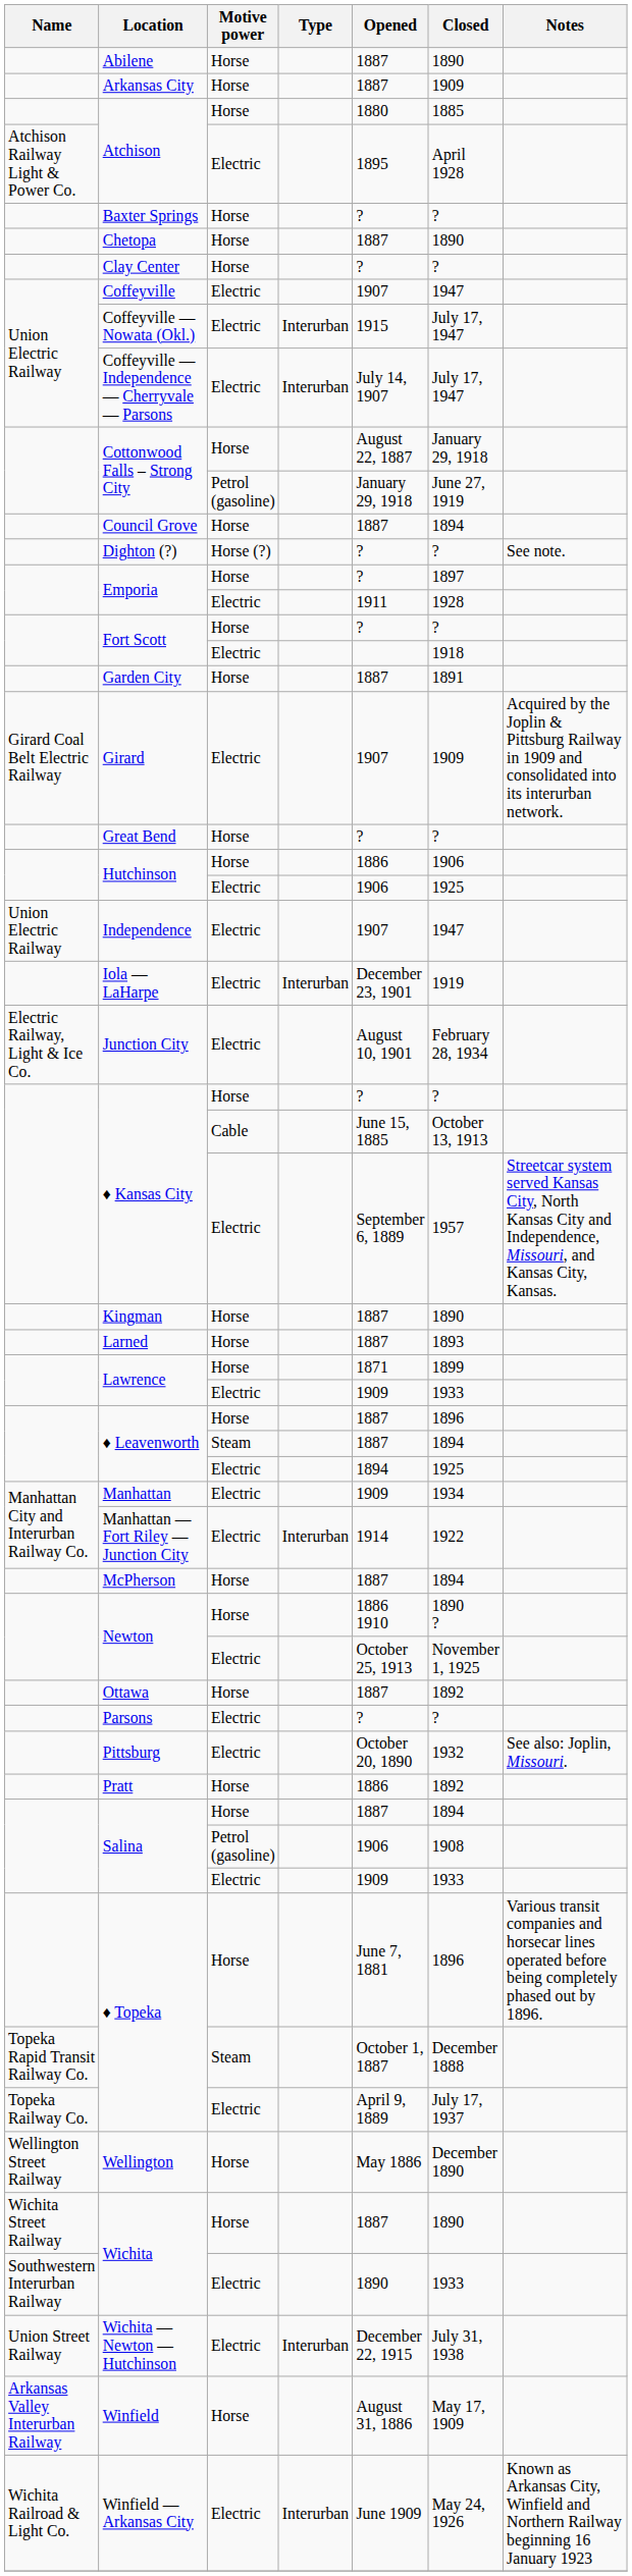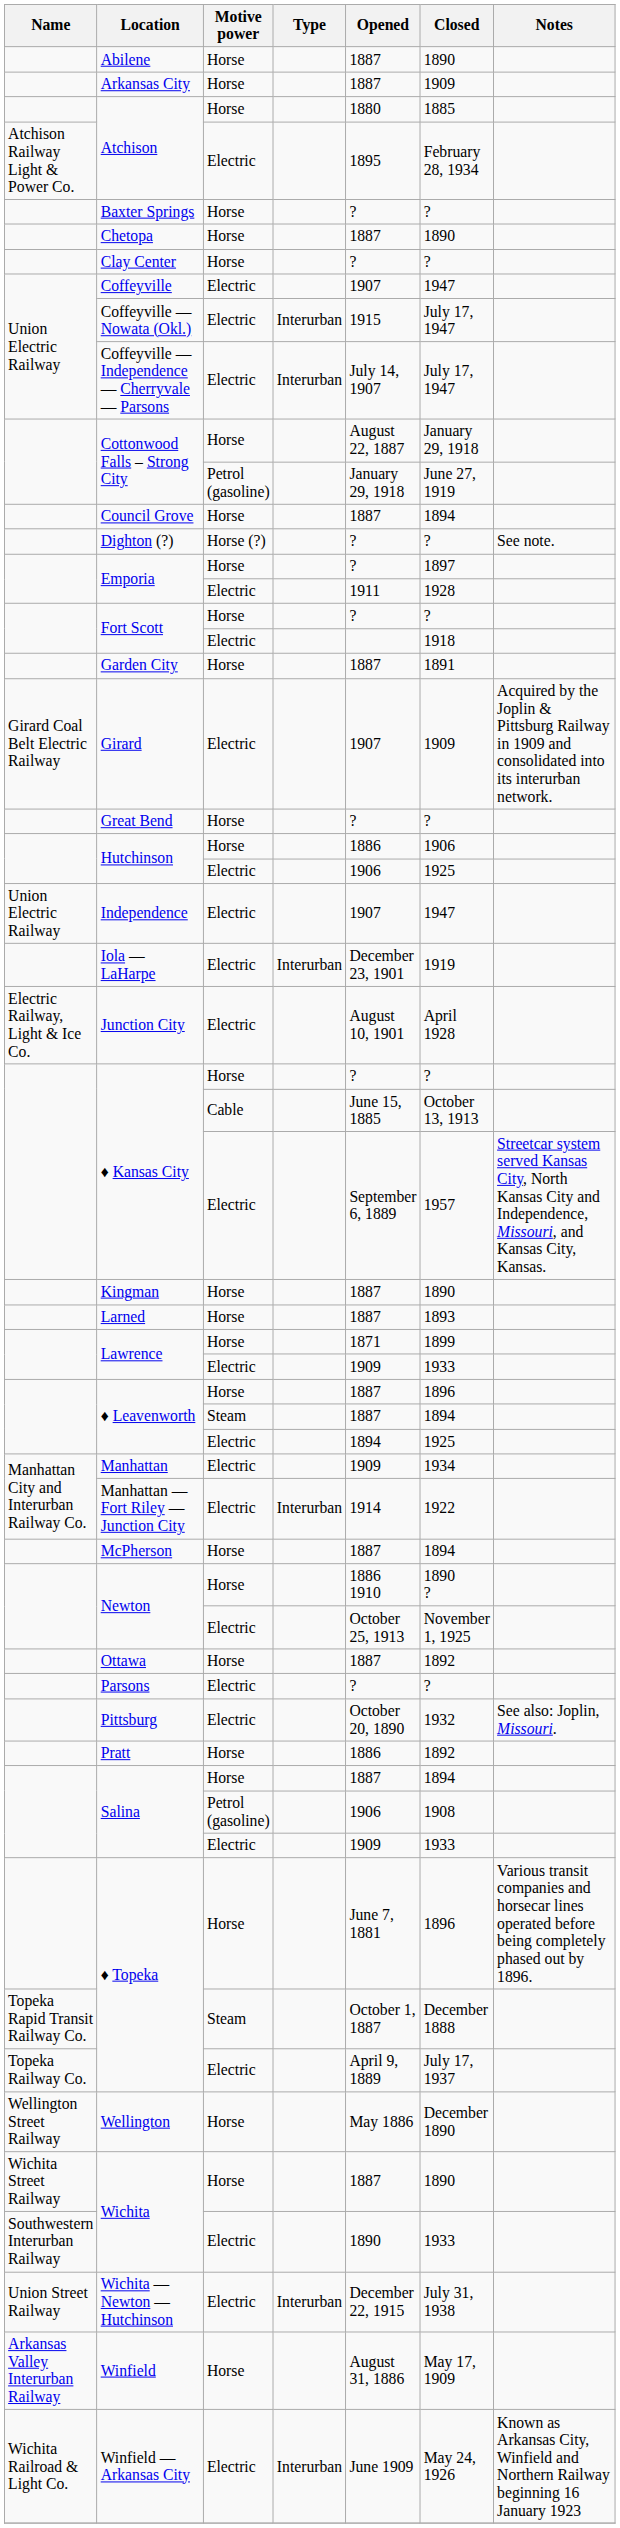 <table class="wikitable sortable" width=100%>
 <tr>
 <th width=15%>Name</th>
 <th width=20%>Location</th>
 <th width=10%>Motive power</th>
 <th width=10%>Type</th>
 <th width=10%>Opened</th>
 <th width=10%>Closed</th>
 <th class="unsortable" width=25%>Notes</th>
 </tr>
 <tr>
 <td> </td>
 <td><a href='#'>Abilene</a></td>
 <td>Horse</td>
 <td> </td>
 <td>1887</td>
 <td>1890</td>
 <td> </td>
 </tr>
 <tr>
 <td> </td>
 <td><a href='#'>Arkansas City</a></td>
 <td>Horse</td>
 <td> </td>
 <td>1887</td>
 <td>1909</td>
 <td> </td>
 </tr>
 <tr>
 <td> </td>
 <td rowspan="2"><a href='#'>Atchison</a></td>
 <td>Horse</td>
 <td> </td>
 <td>1880</td>
 <td>1885</td>
 <td> </td>
 </tr>
 <tr>
 <td>Atchison Railway Light & Power Co.</td>
 <td>Electric</td>
 <td> </td>
 <td>1895</td>
-<td>April 1928</td>
+<td>February 28, 1934</td>
 <td> </td>
 </tr>
 <tr>
 <td> </td>
 <td><a href='#'>Baxter Springs</a></td>
 <td>Horse</td>
 <td> </td>
 <td>?</td>
 <td>?</td>
 <td> </td>
 </tr>
 <tr>
 <td> </td>
 <td><a href='#'>Chetopa</a></td>
 <td>Horse</td>
 <td> </td>
 <td>1887</td>
 <td>1890</td>
 <td> </td>
 </tr>
 <tr>
 <td> </td>
 <td><a href='#'>Clay Center</a></td>
 <td>Horse</td>
 <td> </td>
 <td>?</td>
 <td>?</td>
 <td> </td>
 </tr>
 <tr>
 <td rowspan="3">Union Electric Railway</td>
 <td><a href='#'>Coffeyville</a></td>
 <td>Electric</td>
 <td> </td>
 <td>1907</td>
 <td>1947</td>
 <td> </td>
 </tr>
 <tr>
 <td>Coffeyville ― <a href='#'>Nowata (Okl.)</a></td>
 <td>Electric</td>
 <td>Interurban</td>
 <td>1915</td>
 <td>July 17, 1947</td>
 <td> </td>
 </tr>
 <tr>
 <td>Coffeyville ― <a href='#'>Independence</a> ― <a href='#'>Cherryvale</a> ― <a href='#'>Parsons</a></td>
 <td>Electric</td>
 <td>Interurban</td>
 <td>July 14, 1907</td>
 <td>July 17, 1947</td>
 <td> </td>
 </tr>
 <tr>
 <td rowspan="2"> </td>
 <td rowspan="2"><a href='#'>Cottonwood Falls</a> – <a href='#'>Strong City</a></td>
 <td>Horse</td>
 <td> </td>
 <td>August 22, 1887</td>
 <td>January 29, 1918</td>
 <td> </td>
 </tr>
 <tr>
 <td>Petrol (gasoline)</td>
 <td> </td>
 <td>January 29, 1918</td>
 <td>June 27, 1919</td>
 <td> </td>
 </tr>
 <tr>
 <td> </td>
 <td><a href='#'>Council Grove</a></td>
 <td>Horse</td>
 <td> </td>
 <td>1887</td>
 <td>1894</td>
 <td> </td>
 </tr>
 <tr>
 <td> </td>
 <td><a href='#'>Dighton</a> (?)</td>
 <td>Horse (?)</td>
 <td> </td>
 <td>?</td>
 <td>?</td>
 <td>See note.</td>
 </tr>
 <tr>
 <td rowspan="2"> </td>
 <td rowspan="2"><a href='#'>Emporia</a></td>
 <td>Horse</td>
 <td> </td>
 <td>?</td>
 <td>1897</td>
 <td> </td>
 </tr>
 <tr>
 <td>Electric</td>
 <td> </td>
 <td>1911</td>
 <td>1928</td>
 <td> </td>
 </tr>
 <tr>
 <td rowspan="2"> </td>
 <td rowspan="2"><a href='#'>Fort Scott</a></td>
 <td>Horse</td>
 <td> </td>
 <td>?</td>
 <td>?</td>
 <td> </td>
 </tr>
 <tr>
 <td>Electric</td>
 <td> </td>
 <td></td>
 <td>1918</td>
 <td> </td>
 </tr>
 <tr>
 <td> </td>
 <td><a href='#'>Garden City</a></td>
 <td>Horse</td>
 <td> </td>
 <td>1887</td>
 <td>1891</td>
 <td> </td>
 </tr>
 <tr>
 <td>Girard Coal Belt Electric Railway</td>
 <td><a href='#'>Girard</a></td>
 <td>Electric</td>
 <td> </td>
 <td>1907</td>
 <td>1909</td>
 <td>Acquired by the Joplin & Pittsburg Railway in 1909 and consolidated into its interurban network.</td>
 </tr>
 <tr>
 <td> </td>
 <td><a href='#'>Great Bend</a></td>
 <td>Horse</td>
 <td> </td>
 <td>?</td>
 <td>?</td>
 <td> </td>
 </tr>
 <tr>
 <td rowspan="2"> </td>
 <td rowspan="2"><a href='#'>Hutchinson</a></td>
 <td>Horse</td>
 <td> </td>
 <td>1886</td>
 <td>1906</td>
 <td> </td>
 </tr>
 <tr>
 <td>Electric</td>
 <td> </td>
 <td>1906</td>
 <td>1925</td>
 <td> </td>
 </tr>
 <tr>
 <td>Union Electric Railway</td>
 <td><a href='#'>Independence</a></td>
 <td>Electric</td>
 <td> </td>
 <td>1907</td>
 <td>1947</td>
 <td> </td>
 </tr>
 <tr>
 <td> </td>
 <td><a href='#'>Iola</a> ― <a href='#'>LaHarpe</a></td>
 <td>Electric</td>
 <td>Interurban</td>
 <td>December 23, 1901</td>
 <td>1919</td>
 <td> </td>
 </tr>
 <tr>
 <td>Electric Railway, Light & Ice Co.</td>
 <td><a href='#'>Junction City</a></td>
 <td>Electric</td>
 <td> </td>
 <td>August 10, 1901</td>
-<td>February 28, 1934</td>
+<td>April 1928</td>
 <td></td>
 </tr>
 <tr>
 <td rowspan="3"> </td>
 <td rowspan="3">♦ <a href='#'>Kansas City</a></td>
 <td>Horse</td>
 <td> </td>
 <td>?</td>
 <td>?</td>
 <td> </td>
 </tr>
 <tr>
 <td>Cable</td>
 <td> </td>
 <td>June 15, 1885</td>
 <td>October 13, 1913</td>
 <td> </td>
 </tr>
 <tr>
 <td>Electric</td>
 <td> </td>
 <td>September 6, 1889</td>
 <td>1957</td>
 <td><a href='#'>Streetcar system served Kansas City</a>, North Kansas City and Independence, <em><a href='#'>Missouri</a></em>, and Kansas City, Kansas.</td>
 </tr>
 <tr>
 <td> </td>
 <td><a href='#'>Kingman</a></td>
 <td>Horse</td>
 <td> </td>
 <td>1887</td>
 <td>1890</td>
 <td> </td>
 </tr>
 <tr>
 <td> </td>
 <td><a href='#'>Larned</a></td>
 <td>Horse</td>
 <td> </td>
 <td>1887</td>
 <td>1893</td>
 <td> </td>
 </tr>
 <tr>
 <td rowspan="2"> </td>
 <td rowspan="2"><a href='#'>Lawrence</a></td>
 <td>Horse</td>
 <td> </td>
 <td>1871</td>
 <td>1899</td>
 <td> </td>
 </tr>
 <tr>
 <td>Electric</td>
 <td> </td>
 <td>1909</td>
 <td>1933</td>
 <td> </td>
 </tr>
 <tr>
 <td rowspan="3"> </td>
 <td rowspan="3">♦ <a href='#'>Leavenworth</a></td>
 <td>Horse</td>
 <td> </td>
 <td>1887</td>
 <td>1896</td>
 <td> </td>
 </tr>
 <tr>
 <td>Steam</td>
 <td> </td>
 <td>1887</td>
 <td>1894</td>
 </tr>
 <tr>
 <td>Electric</td>
 <td> </td>
 <td>1894</td>
 <td>1925</td>
 <td> </td>
 </tr>
 <tr>
 <td rowspan="2">Manhattan City and Interurban Railway Co.</td>
 <td><a href='#'>Manhattan</a></td>
 <td>Electric</td>
 <td> </td>
 <td>1909</td>
 <td>1934</td>
 <td> </td>
 </tr>
 <tr>
 <td>Manhattan ― <a href='#'>Fort Riley</a> ― <a href='#'>Junction City</a></td>
 <td>Electric</td>
 <td>Interurban</td>
 <td>1914</td>
 <td>1922</td>
 <td> </td>
 </tr>
 <tr>
 <td> </td>
 <td><a href='#'>McPherson</a></td>
 <td>Horse</td>
 <td> </td>
 <td>1887</td>
 <td>1894</td>
 <td> </td>
 </tr>
 <tr>
 <td rowspan="2"> </td>
 <td rowspan="2"><a href='#'>Newton</a></td>
 <td>Horse</td>
 <td> </td>
 <td>1886<br>1910</td>
 <td>1890<br>?</td>
 <td> </td>
 </tr>
 <tr>
 <td>Electric</td>
 <td> </td>
 <td>October 25, 1913</td>
 <td>November 1, 1925</td>
 <td> </td>
 </tr>
 <tr>
 <td> </td>
 <td><a href='#'>Ottawa</a></td>
 <td>Horse</td>
 <td> </td>
 <td>1887</td>
 <td>1892</td>
 <td> </td>
 </tr>
 <tr>
 <td> </td>
 <td><a href='#'>Parsons</a></td>
 <td>Electric</td>
 <td> </td>
 <td>?</td>
 <td>?</td>
 <td> </td>
 </tr>
 <tr>
 <td> </td>
 <td><a href='#'>Pittsburg</a></td>
 <td>Electric</td>
 <td> </td>
 <td>October 20, 1890</td>
 <td>1932</td>
 <td>See also: Joplin, <em><a href='#'>Missouri</a></em>.</td>
 </tr>
 <tr>
 <td> </td>
 <td><a href='#'>Pratt</a></td>
 <td>Horse</td>
 <td> </td>
 <td>1886</td>
 <td>1892</td>
 <td> </td>
 </tr>
 <tr>
 <td rowspan="3"> </td>
 <td rowspan="3"><a href='#'>Salina</a></td>
 <td>Horse</td>
 <td> </td>
 <td>1887</td>
 <td>1894</td>
 <td> </td>
 </tr>
 <tr>
 <td>Petrol (gasoline)</td>
 <td> </td>
 <td>1906</td>
 <td>1908</td>
 <td> </td>
 </tr>
 <tr>
 <td>Electric</td>
 <td> </td>
 <td>1909</td>
 <td>1933</td>
 <td> </td>
 </tr>
 <tr>
 <td> </td>
 <td rowspan="3">♦ <a href='#'>Topeka</a></td>
 <td>Horse</td>
 <td> </td>
 <td>June 7, 1881</td>
 <td>1896</td>
 <td>Various transit companies and horsecar lines operated before being completely phased out by 1896.</td>
 </tr>
 <tr>
 <td>Topeka Rapid Transit Railway Co.</td>
 <td>Steam</td>
 <td> </td>
 <td>October 1, 1887</td>
 <td>December 1888</td>
 <td> </td>
 </tr>
 <tr>
 <td>Topeka Railway Co.</td>
 <td>Electric</td>
 <td> </td>
 <td>April 9, 1889</td>
 <td>July 17, 1937</td>
 <td> </td>
 </tr>
 <tr>
 <td>Wellington Street Railway</td>
 <td><a href='#'>Wellington</a></td>
 <td>Horse</td>
 <td> </td>
 <td>May 1886</td>
 <td>December 1890</td>
 <td> </td>
 </tr>
 <tr>
 <td>Wichita Street Railway</td>
 <td rowspan="2"><a href='#'>Wichita</a></td>
 <td>Horse</td>
 <td> </td>
 <td>1887</td>
 <td>1890</td>
 <td></td>
 </tr>
 <tr>
 <td>Southwestern Interurban Railway</td>
 <td>Electric</td>
 <td> </td>
 <td>1890</td>
 <td>1933</td>
 <td> </td>
 </tr>
 <tr>
 <td>Union Street Railway</td>
 <td><a href='#'>Wichita</a> ― <a href='#'>Newton</a> ― <a href='#'>Hutchinson</a></td>
 <td>Electric</td>
 <td>Interurban</td>
 <td>December 22, 1915</td>
 <td>July 31, 1938</td>
 <td> </td>
 </tr>
 <tr>
 <td><a href='#'>Arkansas Valley Interurban Railway</a></td>
 <td><a href='#'>Winfield</a></td>
 <td>Horse</td>
 <td> </td>
 <td>August 31, 1886</td>
 <td>May 17, 1909</td>
 <td> </td>
 </tr>
 <tr>
 <td>Wichita Railroad & Light Co.</td>
 <td>Winfield ― <a href='#'>Arkansas City</a></td>
 <td>Electric</td>
 <td>Interurban</td>
 <td>June 1909</td>
 <td>May 24, 1926</td>
 <td>Known as Arkansas City, Winfield and Northern Railway beginning 16 January 1923</td>
 </tr>
 <tr>
 </tr>
 </table>
